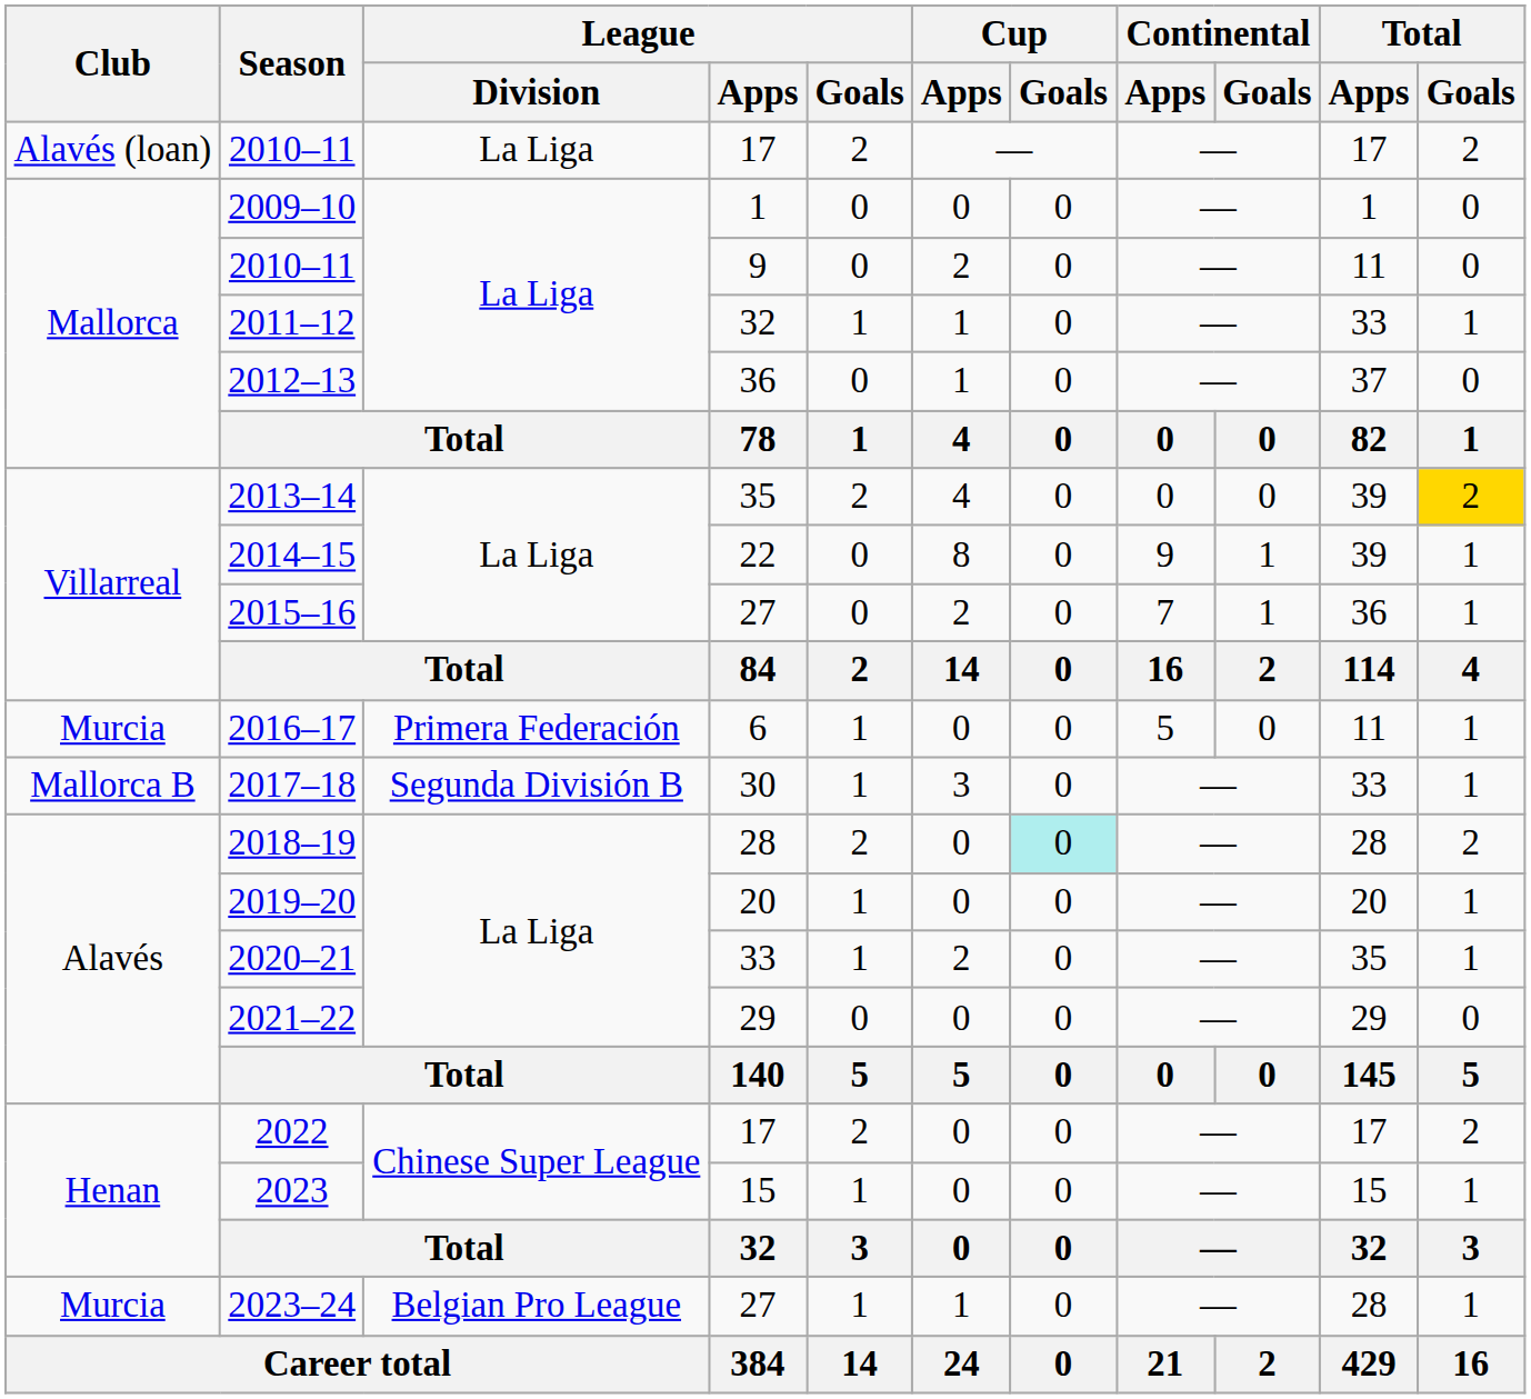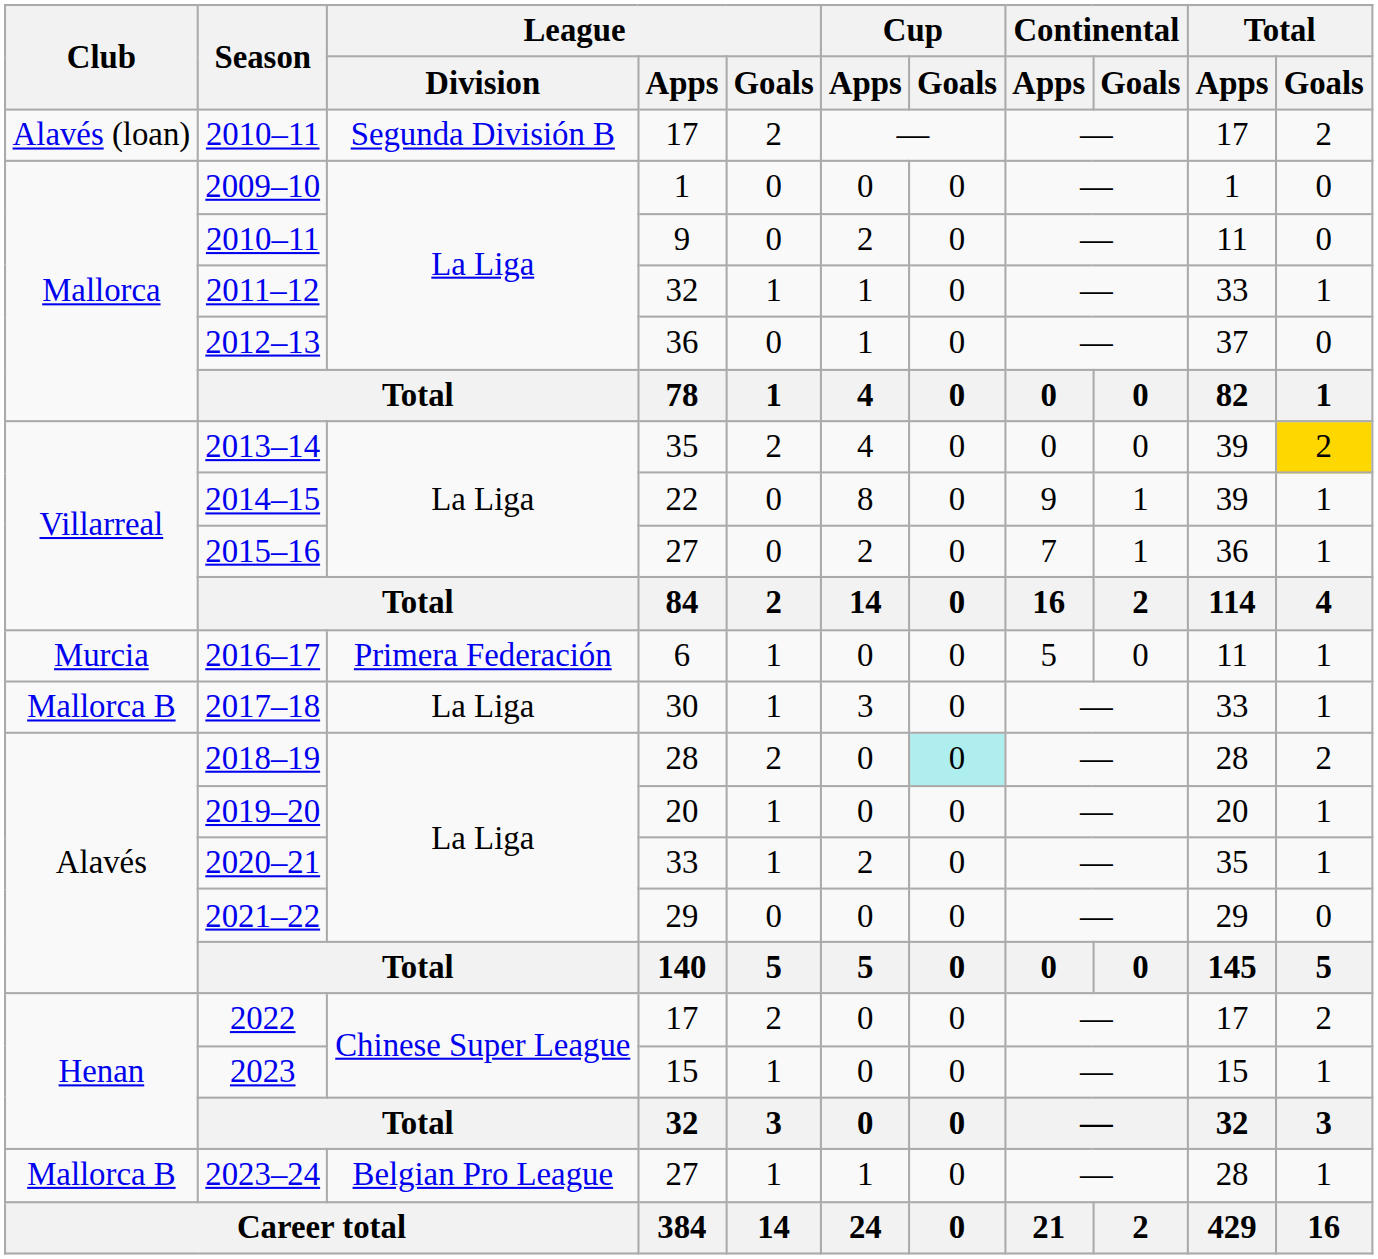 <table class="wikitable" style="text-align:center">
 <tr>
 <th rowspan=2>Club</th>
 <th rowspan=2>Season</th>
 <th colspan=3>League</th>
 <th colspan=2>Cup</th>
 <th colspan=2>Continental</th>
 <th colspan=2>Total</th>
 </tr>
 <tr>
 <th>Division</th>
 <th>Apps</th>
 <th>Goals</th>
 <th>Apps</th>
 <th>Goals</th>
 <th>Apps</th>
 <th>Goals</th>
 <th>Apps</th>
 <th>Goals</th>
 </tr>
 <tr>
 <td><a href='#'>Alavés</a> (loan)</td>
 <td><a href='#'>2010–11</a></td>
-<td>La Liga</td>
+<td><a href='#'>Segunda División B</a></td>
 <td>17</td>
 <td>2</td>
 <td colspan="2">—</td>
 <td colspan="2">—</td>
 <td>17</td>
 <td>2</td>
 </tr>
 <tr>
 <td rowspan=5><a href='#'>Mallorca</a></td>
 <td><a href='#'>2009–10</a></td>
 <td rowspan=4><a href='#'>La Liga</a></td>
 <td>1</td>
 <td>0</td>
 <td>0</td>
 <td>0</td>
 <td colspan="2">—</td>
 <td>1</td>
 <td>0</td>
 </tr>
 <tr>
 <td><a href='#'>2010–11</a></td>
 <td>9</td>
 <td>0</td>
 <td>2</td>
 <td>0</td>
 <td colspan="2">—</td>
 <td>11</td>
 <td>0</td>
 </tr>
 <tr>
 <td><a href='#'>2011–12</a></td>
 <td>32</td>
 <td>1</td>
 <td>1</td>
 <td>0</td>
 <td colspan="2">—</td>
 <td>33</td>
 <td>1</td>
 </tr>
 <tr>
 <td><a href='#'>2012–13</a></td>
 <td>36</td>
 <td>0</td>
 <td>1</td>
 <td>0</td>
 <td colspan="2">—</td>
 <td>37</td>
 <td>0</td>
 </tr>
 <tr>
 <th colspan=2>Total</th>
 <th>78</th>
 <th>1</th>
 <th>4</th>
 <th>0</th>
 <th>0</th>
 <th>0</th>
 <th>82</th>
 <th>1</th>
 </tr>
 <tr>
 <td rowspan=4><a href='#'>Villarreal</a></td>
 <td><a href='#'>2013–14</a></td>
 <td rowspan=3>La Liga</td>
 <td>35</td>
 <td>2</td>
 <td>4</td>
 <td>0</td>
 <td>0</td>
 <td>0</td>
 <td>39</td>
 <td style="background: gold;">2</td>
 </tr>
 <tr>
 <td><a href='#'>2014–15</a></td>
 <td>22</td>
 <td>0</td>
 <td>8</td>
 <td>0</td>
 <td>9</td>
 <td>1</td>
 <td>39</td>
 <td>1</td>
 </tr>
 <tr>
 <td><a href='#'>2015–16</a></td>
 <td>27</td>
 <td>0</td>
 <td>2</td>
 <td>0</td>
 <td>7</td>
 <td>1</td>
 <td>36</td>
 <td>1</td>
 </tr>
 <tr>
 <th colspan=2>Total</th>
 <th>84</th>
 <th>2</th>
 <th>14</th>
 <th>0</th>
 <th>16</th>
 <th>2</th>
 <th>114</th>
 <th>4</th>
 </tr>
 <tr>
 <td><a href='#'>Murcia</a></td>
 <td><a href='#'>2016–17</a></td>
 <td><a href='#'>Primera Federación</a></td>
 <td>6</td>
 <td>1</td>
 <td>0</td>
 <td>0</td>
 <td>5</td>
 <td>0</td>
 <td>11</td>
 <td>1</td>
 </tr>
 <tr>
 <td><a href='#'>Mallorca B</a></td>
 <td><a href='#'>2017–18</a></td>
-<td><a href='#'>Segunda División B</a></td>
+<td>La Liga</td>
 <td>30</td>
 <td>1</td>
 <td>3</td>
 <td>0</td>
 <td colspan="2">—</td>
 <td>33</td>
 <td>1</td>
 </tr>
 <tr>
 <td rowspan="5">Alavés</td>
 <td><a href='#'>2018–19</a></td>
 <td rowspan="4">La Liga</td>
 <td>28</td>
 <td>2</td>
 <td>0</td>
 <td style="background: paleturquoise;">0</td>
 <td colspan="2">—</td>
 <td>28</td>
 <td>2</td>
 </tr>
 <tr>
 <td><a href='#'>2019–20</a></td>
 <td>20</td>
 <td>1</td>
 <td>0</td>
 <td>0</td>
 <td colspan="2">—</td>
 <td>20</td>
 <td>1</td>
 </tr>
 <tr>
 <td><a href='#'>2020–21</a></td>
 <td>33</td>
 <td>1</td>
 <td>2</td>
 <td>0</td>
 <td colspan="2">—</td>
 <td>35</td>
 <td>1</td>
 </tr>
 <tr>
 <td><a href='#'>2021–22</a></td>
 <td>29</td>
 <td>0</td>
 <td>0</td>
 <td>0</td>
 <td colspan="2">—</td>
 <td>29</td>
 <td>0</td>
 </tr>
 <tr>
 <th colspan=2>Total</th>
 <th>140</th>
 <th>5</th>
 <th>5</th>
 <th>0</th>
 <th>0</th>
 <th>0</th>
 <th>145</th>
 <th>5</th>
 </tr>
 <tr>
 <td rowspan="3"><a href='#'>Henan</a></td>
 <td><a href='#'>2022</a></td>
 <td rowspan="2"><a href='#'>Chinese Super League</a></td>
 <td>17</td>
 <td>2</td>
 <td>0</td>
 <td>0</td>
 <td colspan="2">—</td>
 <td>17</td>
 <td>2</td>
 </tr>
 <tr>
 <td><a href='#'>2023</a></td>
 <td>15</td>
 <td>1</td>
 <td>0</td>
 <td>0</td>
 <td colspan="2">—</td>
 <td>15</td>
 <td>1</td>
 </tr>
 <tr>
 <th colspan="2">Total</th>
 <th>32</th>
 <th>3</th>
 <th>0</th>
 <th>0</th>
 <th colspan="2">—</th>
 <th>32</th>
 <th>3</th>
 </tr>
 <tr>
-<td><a href='#'>Murcia</a></td>
+<td><a href='#'>Mallorca B</a></td>
 <td><a href='#'>2023–24</a></td>
 <td><a href='#'>Belgian Pro League</a></td>
 <td>27</td>
 <td>1</td>
 <td>1</td>
 <td>0</td>
 <td colspan="2">—</td>
 <td>28</td>
 <td>1</td>
 </tr>
 <tr>
 <th colspan="3">Career total</th>
 <th>384</th>
 <th>14</th>
 <th>24</th>
 <th>0</th>
 <th>21</th>
 <th>2</th>
 <th>429</th>
 <th>16</th>
 </tr>
 </table>
